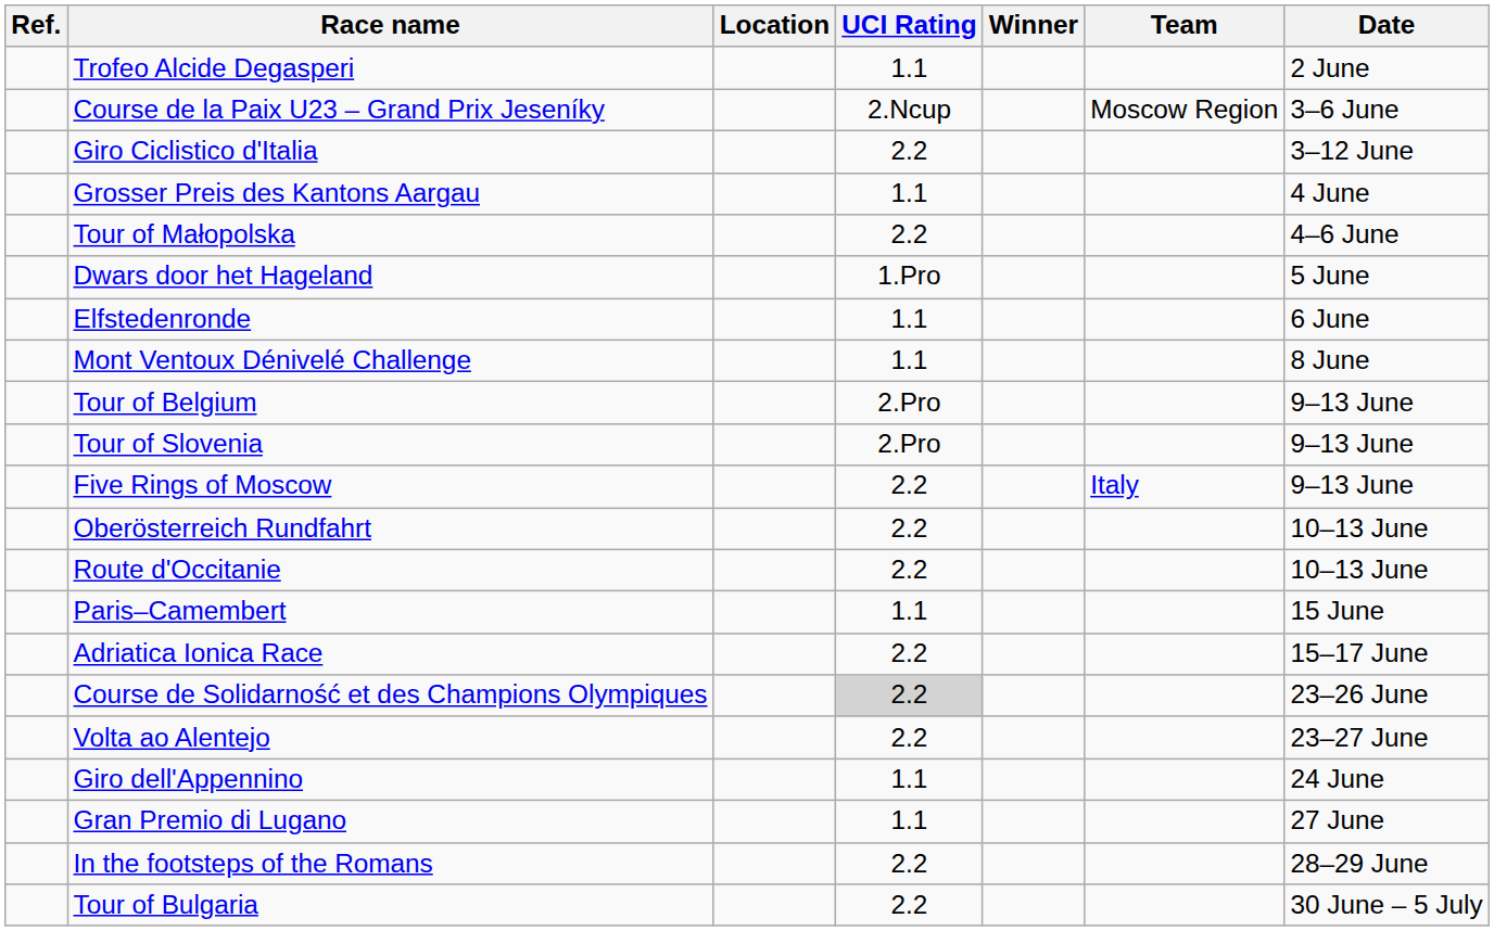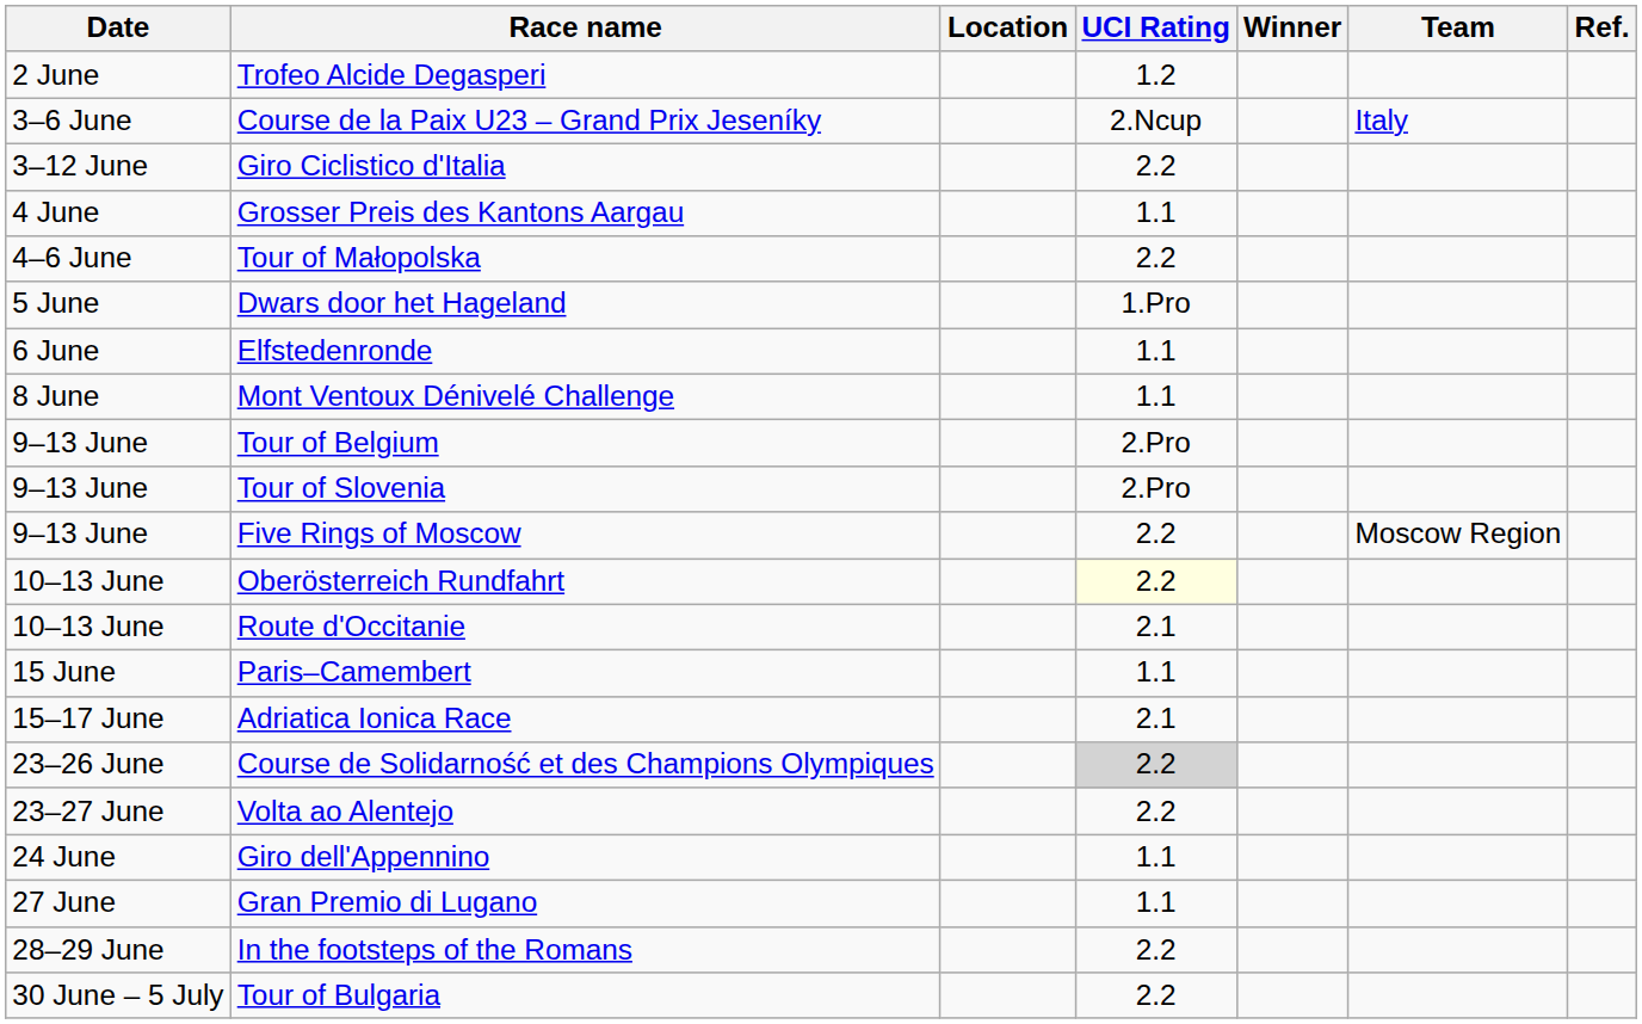 <table class="wikitable sortable">
 <tr>
-<th>Ref.</th>
+<th>Date</th>
 <th>Race name</th>
 <th>Location</th>
 <th><a href='#'>UCI Rating</a></th>
 <th>Winner</th>
 <th>Team</th>
-<th>Date</th>
+<th>Ref.</th>
 </tr>
 <tr>
-<td align="center"></td>
+<td>2 June</td>
 <td><a href='#'>Trofeo Alcide Degasperi</a></td>
 <td></td>
-<td align="center">1.1</td>
+<td align="center">1.2</td>
 <td></td>
 <td></td>
-<td>2 June</td>
+<td align="center"></td>
 </tr>
 <tr>
-<td align="center"></td>
+<td>3–6 June</td>
 <td><a href='#'>Course de la Paix U23 – Grand Prix Jeseníky</a></td>
 <td></td>
 <td align="center">2.Ncup</td>
 <td></td>
-<td>Moscow Region</td>
-<td>3–6 June</td>
+<td><a href='#'>Italy</a></td>
+<td align="center"></td>
 </tr>
 <tr>
-<td align="center"></td>
+<td>3–12 June</td>
 <td><a href='#'>Giro Ciclistico d'Italia</a></td>
 <td></td>
 <td align="center">2.2</td>
 <td></td>
 <td></td>
-<td>3–12 June</td>
+<td align="center"></td>
 </tr>
 <tr>
-<td align="center"></td>
+<td>4 June</td>
 <td><a href='#'>Grosser Preis des Kantons Aargau</a></td>
 <td></td>
 <td align="center">1.1</td>
 <td></td>
 <td></td>
-<td>4 June</td>
+<td align="center"></td>
 </tr>
 <tr>
-<td align="center"></td>
+<td>4–6 June</td>
 <td><a href='#'>Tour of Małopolska</a></td>
 <td></td>
 <td align="center">2.2</td>
 <td></td>
 <td></td>
-<td>4–6 June</td>
+<td align="center"></td>
 </tr>
 <tr>
-<td align="center"></td>
+<td>5 June</td>
 <td><a href='#'>Dwars door het Hageland</a></td>
 <td></td>
 <td align="center">1.Pro</td>
 <td></td>
 <td></td>
-<td>5 June</td>
+<td align="center"></td>
 </tr>
 <tr>
-<td align="center"></td>
+<td>6 June</td>
 <td><a href='#'>Elfstedenronde</a></td>
 <td></td>
 <td align="center">1.1</td>
 <td></td>
 <td></td>
-<td>6 June</td>
+<td align="center"></td>
 </tr>
 <tr>
-<td align="center"></td>
+<td>8 June</td>
 <td><a href='#'>Mont Ventoux Dénivelé Challenge</a></td>
 <td></td>
 <td align="center">1.1</td>
 <td></td>
 <td></td>
-<td>8 June</td>
+<td align="center"></td>
 </tr>
 <tr>
-<td align="center"></td>
+<td>9–13 June</td>
 <td><a href='#'>Tour of Belgium</a></td>
 <td></td>
 <td align="center">2.Pro</td>
 <td></td>
 <td></td>
-<td>9–13 June</td>
+<td align="center"></td>
 </tr>
 <tr>
-<td align="center"></td>
+<td>9–13 June</td>
 <td><a href='#'>Tour of Slovenia</a></td>
 <td></td>
 <td align="center">2.Pro</td>
 <td></td>
 <td></td>
-<td>9–13 June</td>
+<td align="center"></td>
 </tr>
 <tr>
-<td align="center"></td>
+<td>9–13 June</td>
 <td><a href='#'>Five Rings of Moscow</a></td>
 <td></td>
 <td align="center">2.2</td>
 <td></td>
-<td><a href='#'>Italy</a></td>
-<td>9–13 June</td>
+<td>Moscow Region</td>
+<td align="center"></td>
 </tr>
 <tr>
-<td align="center"></td>
+<td>10–13 June</td>
 <td><a href='#'>Oberösterreich Rundfahrt</a></td>
 <td></td>
-<td align="center">2.2</td>
+<td align="center" style="background: lightyellow;">2.2</td>
 <td></td>
 <td></td>
-<td>10–13 June</td>
+<td align="center"></td>
 </tr>
 <tr>
-<td align="center"></td>
+<td>10–13 June</td>
 <td><a href='#'>Route d'Occitanie</a></td>
 <td></td>
-<td align="center">2.2</td>
+<td align="center">2.1</td>
 <td></td>
 <td></td>
-<td>10–13 June</td>
+<td align="center"></td>
 </tr>
 <tr>
-<td align="center"></td>
+<td>15 June</td>
 <td><a href='#'>Paris–Camembert</a></td>
 <td></td>
 <td align="center">1.1</td>
 <td></td>
 <td></td>
-<td>15 June</td>
+<td align="center"></td>
 </tr>
 <tr>
-<td align="center"></td>
+<td>15–17 June</td>
 <td><a href='#'>Adriatica Ionica Race</a></td>
 <td></td>
-<td align="center">2.2</td>
+<td align="center">2.1</td>
 <td></td>
 <td></td>
-<td>15–17 June</td>
+<td align="center"></td>
 </tr>
 <tr>
-<td align="center"></td>
+<td>23–26 June</td>
 <td><a href='#'>Course de Solidarność et des Champions Olympiques</a></td>
 <td></td>
 <td align="center" style="background: lightgrey;">2.2</td>
 <td></td>
 <td></td>
-<td>23–26 June</td>
+<td align="center"></td>
 </tr>
 <tr>
-<td align="center"></td>
+<td>23–27 June</td>
 <td><a href='#'>Volta ao Alentejo</a></td>
 <td></td>
 <td align="center">2.2</td>
 <td></td>
 <td></td>
-<td>23–27 June</td>
+<td align="center"></td>
 </tr>
 <tr>
-<td align="center"></td>
+<td>24 June</td>
 <td><a href='#'>Giro dell'Appennino</a></td>
 <td></td>
 <td align="center">1.1</td>
 <td></td>
 <td></td>
-<td>24 June</td>
+<td align="center"></td>
 </tr>
 <tr>
-<td align="center"></td>
+<td>27 June</td>
 <td><a href='#'>Gran Premio di Lugano</a></td>
 <td></td>
 <td align="center">1.1</td>
 <td></td>
 <td></td>
-<td>27 June</td>
+<td align="center"></td>
 </tr>
 <tr>
-<td align="center"></td>
+<td>28–29 June</td>
 <td><a href='#'>In the footsteps of the Romans</a></td>
 <td></td>
 <td align="center">2.2</td>
 <td></td>
 <td></td>
-<td>28–29 June</td>
+<td align="center"></td>
 </tr>
 <tr>
-<td align="center"></td>
+<td>30 June – 5 July</td>
 <td><a href='#'>Tour of Bulgaria</a></td>
 <td></td>
 <td align="center">2.2</td>
 <td></td>
 <td></td>
-<td>30 June – 5 July</td>
+<td align="center"></td>
 </tr>
 </table>
